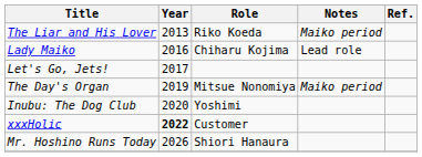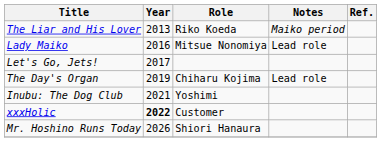 <table class="wikitable sortable">
 <tr>
 <th>Title</th>
 <th>Year</th>
 <th>Role</th>
 <th class="unsortable">Notes</th>
 <th class="unsortable">Ref.</th>
 </tr>
 <tr>
 <td><em><a href='#'>The Liar and His Lover</a></em></td>
 <td>2013</td>
 <td>Riko Koeda</td>
 <td><em>Maiko period</em></td>
 <td></td>
 </tr>
 <tr>
 <td><em><a href='#'>Lady Maiko</a></em></td>
 <td>2016</td>
-<td>Chiharu Kojima</td>
+<td>Mitsue Nonomiya</td>
 <td>Lead role</td>
 <td></td>
 </tr>
 <tr>
 <td><em>Let's Go, Jets!</em></td>
 <td>2017</td>
 <td></td>
 <td></td>
 <td></td>
 </tr>
 <tr>
 <td><em>The Day's Organ</em></td>
 <td>2019</td>
-<td>Mitsue Nonomiya</td>
-<td><em>Maiko period</em></td>
+<td>Chiharu Kojima</td>
+<td>Lead role</td>
 <td></td>
 </tr>
 <tr>
 <td><em>Inubu: The Dog Club</em></td>
-<td>2020</td>
+<td>2021</td>
 <td>Yoshimi</td>
 <td></td>
 <td></td>
 </tr>
 <tr>
 <td><em><a href='#'>xxxHolic</a></em></td>
 <td><strong>2022</strong></td>
 <td>Customer</td>
 <td></td>
 <td></td>
 </tr>
 <tr>
 <td><em>Mr. Hoshino Runs Today</em></td>
 <td>2026</td>
 <td>Shiori Hanaura</td>
 <td></td>
 <td></td>
 </tr>
 <tr>
 </tr>
 </table>
